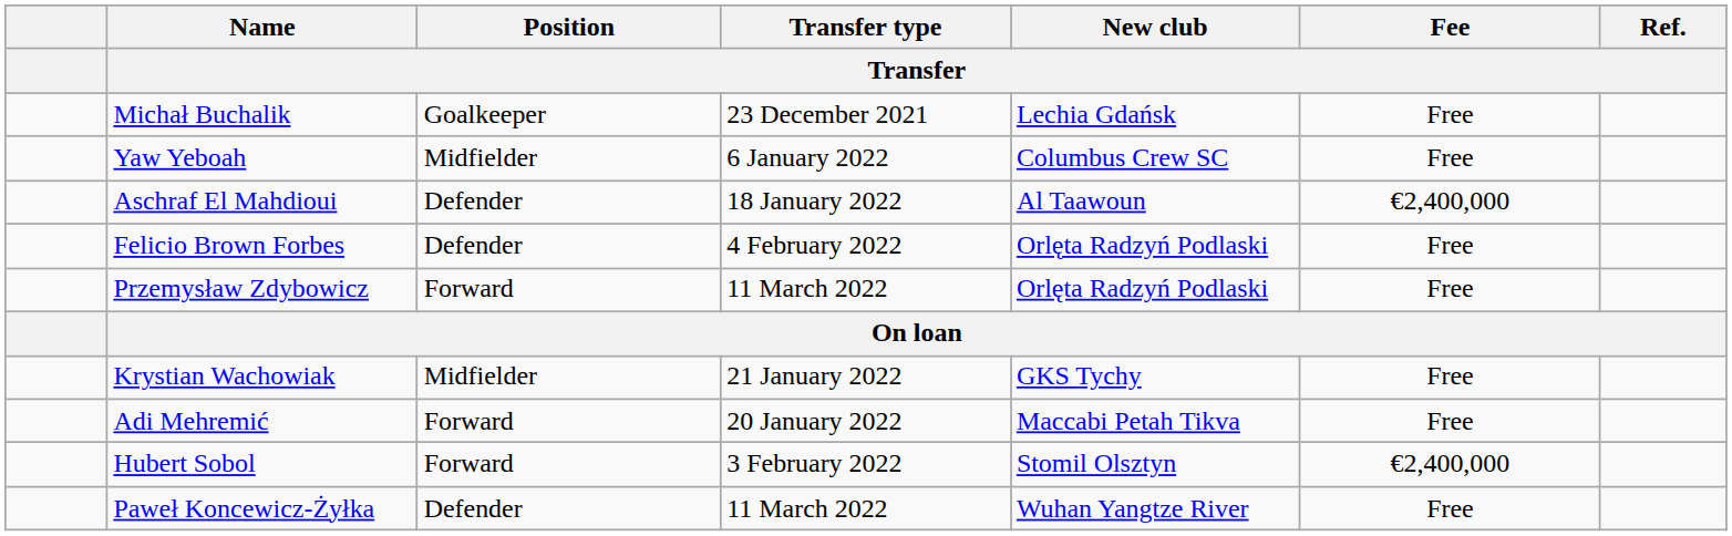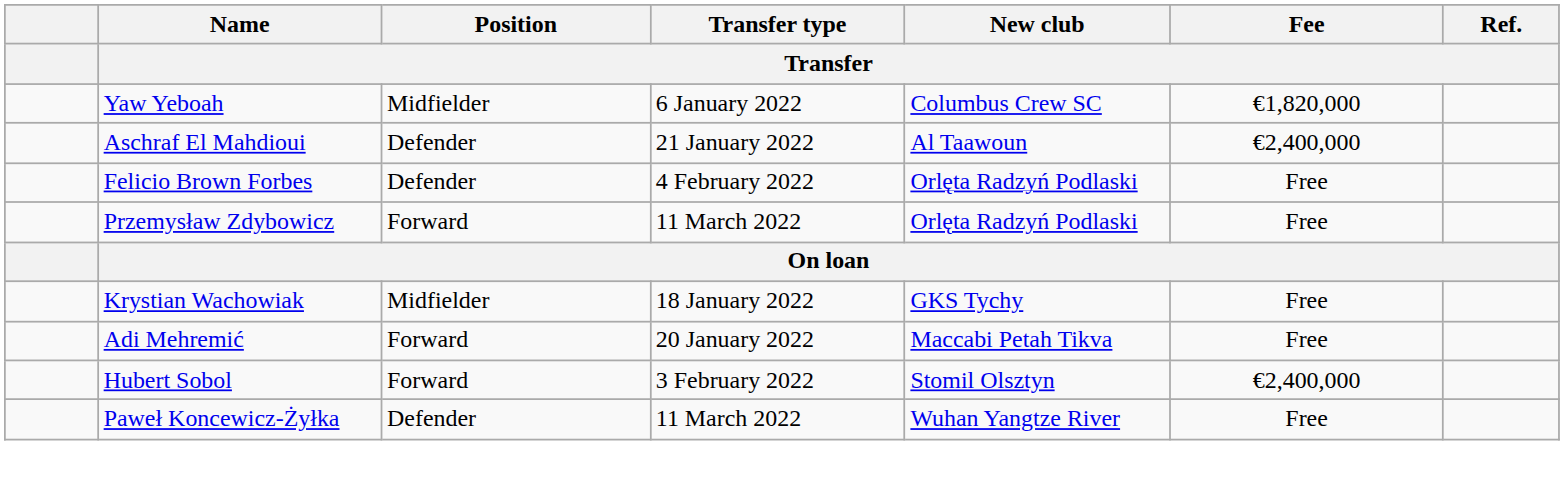 <table class="wikitable" style="width:100%; font-size:85%;">
 <tr>
 <th width="2%"></th>
 <th width="5%">Name</th>
 <th width="5%">Position</th>
 <th width="5%">Transfer type</th>
 <th width="5%">New club</th>
 <th width="5%">Fee</th>
 <th width="2%">Ref.</th>
 </tr>
 <tr>
 <th></th>
 <th colspan=6>Transfer</th>
 </tr>
 <tr>
 <td align=center></td>
-<td align=left> <a href='#'>Michał Buchalik</a></td>
-<td align=left>Goalkeeper</td>
-<td align=left>23 December 2021</td>
-<td align=left> <a href='#'>Lechia Gdańsk</a></td>
-<td align=center>Free</td>
-<td></td>
-</tr>
-<tr>
-<td align=center></td>
 <td align=left> <a href='#'>Yaw Yeboah</a></td>
 <td align=left>Midfielder</td>
 <td align=left>6 January 2022</td>
 <td align=left> <a href='#'>Columbus Crew SC </a></td>
-<td align=center>Free</td>
+<td align=center>€1,820,000</td>
 <td></td>
 </tr>
 <tr>
 <td align=center></td>
 <td align=left> <a href='#'>Aschraf El Mahdioui</a></td>
 <td align=left>Defender</td>
-<td align=left>18 January 2022</td>
+<td align=left>21 January 2022</td>
 <td align=left> <a href='#'>Al Taawoun</a></td>
 <td align=center>€2,400,000</td>
 <td></td>
 </tr>
 <tr>
 <td align=center></td>
 <td align=left> <a href='#'>Felicio Brown Forbes</a></td>
 <td align=left>Defender</td>
 <td align=left>4 February 2022</td>
 <td align=left> <a href='#'>Orlęta Radzyń Podlaski</a></td>
 <td align=center>Free</td>
 <td></td>
 </tr>
 <tr>
 <td align=center></td>
 <td align=left> <a href='#'>Przemysław Zdybowicz</a></td>
 <td align=left>Forward</td>
 <td align=left>11 March 2022</td>
 <td align=left> <a href='#'>Orlęta Radzyń Podlaski</a></td>
 <td align=center>Free</td>
 <td></td>
 </tr>
 <tr>
 <th></th>
 <th colspan=6>On loan</th>
 </tr>
 <tr>
 <td align=center></td>
 <td align=left> <a href='#'>Krystian Wachowiak</a></td>
 <td align=left>Midfielder</td>
-<td align=left>21 January 2022</td>
+<td align=left>18 January 2022</td>
 <td align=left> <a href='#'>GKS Tychy</a></td>
 <td align=center>Free</td>
 <td></td>
 </tr>
 <tr>
 <td align=center></td>
 <td align=left> <a href='#'>Adi Mehremić</a></td>
 <td align=left>Forward</td>
 <td align=left>20 January 2022</td>
 <td align=left> <a href='#'>Maccabi Petah Tikva</a></td>
 <td align=center>Free</td>
 <td></td>
 </tr>
 <tr>
 <td align=center></td>
 <td align=left> <a href='#'>Hubert Sobol</a></td>
 <td align=left>Forward</td>
 <td align=left>3 February 2022</td>
 <td align=left> <a href='#'>Stomil Olsztyn</a></td>
 <td align=center>€2,400,000</td>
 <td></td>
 </tr>
 <tr>
 <td align=center></td>
 <td align=left> <a href='#'>Paweł Koncewicz-Żyłka</a></td>
 <td align=left>Defender</td>
 <td align=left>11 March 2022</td>
 <td align=left> <a href='#'>Wuhan Yangtze River</a></td>
 <td align=center>Free</td>
 <td></td>
 </tr>
 </table>
